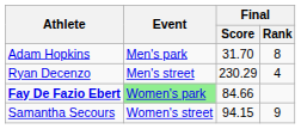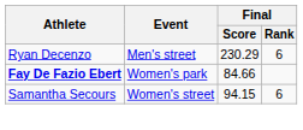 <table class="wikitable" style="font-size:90%">
 <tr>
 <th rowspan=2>Athlete</th>
 <th rowspan=2>Event</th>
 <th colspan=2>Final</th>
 </tr>
 <tr style="font-size: 95%">
 <th>Score</th>
 <th>Rank</th>
 </tr>
 <tr align=center>
-<td align=left><a href='#'>Adam Hopkins</a></td>
-<td align=left><a href='#'>Men's park</a></td>
-<td>31.70</td>
-<td>8</td>
-</tr>
-<tr align=center>
 <td align=left><a href='#'>Ryan Decenzo</a></td>
 <td align=left><a href='#'>Men's street</a></td>
 <td>230.29</td>
-<td>4</td>
+<td>6</td>
 </tr>
 <tr align=center>
 <td align=left><strong><a href='#'>Fay De Fazio Ebert</a></strong></td>
-<td align=left style="background: lightgreen;"><a href='#'>Women's park</a></td>
+<td align=left><a href='#'>Women's park</a></td>
 <td>84.66</td>
 <td></td>
 </tr>
 <tr align=center>
 <td align=left><a href='#'>Samantha Secours</a></td>
 <td align=left><a href='#'>Women's street</a></td>
 <td>94.15</td>
-<td>9</td>
+<td>6</td>
 </tr>
 </table>
